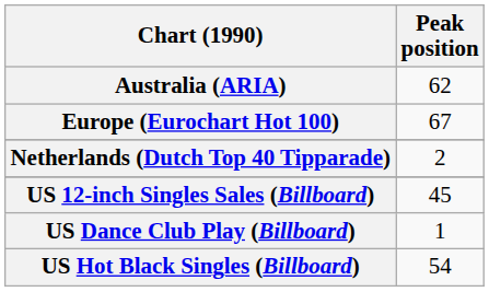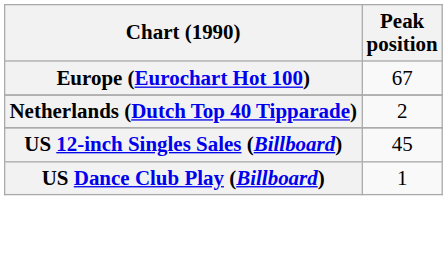 <table class="wikitable sortable plainrowheaders" style="text-align:center">
 <tr>
 <th>Chart (1990)</th>
 <th>Peak<br>position</th>
-</tr>
-<tr>
-<th scope="row">Australia (<a href='#'>ARIA</a>)</th>
-<td>62</td>
 </tr>
 <tr>
 <th scope="row">Europe (<a href='#'>Eurochart Hot 100</a>)</th>
 <td>67</td>
 </tr>
 <tr>
 </tr>
 <tr>
 <th scope="row">Netherlands (<a href='#'>Dutch Top 40 Tipparade</a>)</th>
 <td>2</td>
 </tr>
 <tr>
 </tr>
 <tr>
 </tr>
 <tr>
 </tr>
 <tr>
 <th scope="row">US <a href='#'>12-inch Singles Sales</a> (<em><a href='#'>Billboard</a></em>)</th>
 <td>45</td>
 </tr>
 <tr>
 <th scope="row">US <a href='#'>Dance Club Play</a> (<em><a href='#'>Billboard</a></em>)</th>
 <td>1</td>
 </tr>
-<tr>
-<th scope="row">US <a href='#'>Hot Black Singles</a> (<em><a href='#'>Billboard</a></em>)</th>
-<td>54</td>
-</tr>
 </table>
